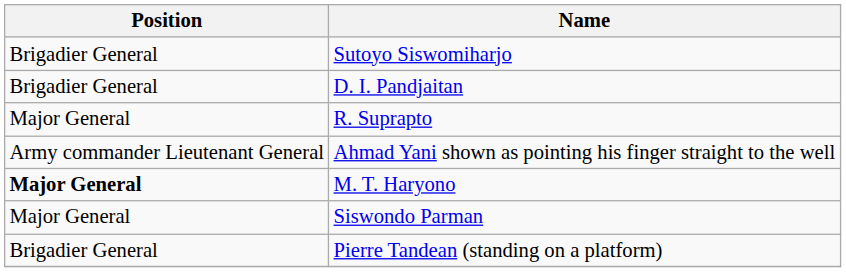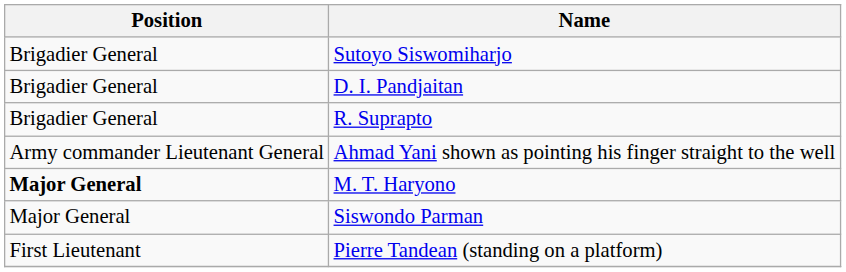 <table class=wikitable>
 <tr>
 <th>Position</th>
 <th>Name</th>
 </tr>
 <tr>
 <td>Brigadier General</td>
 <td><a href='#'>Sutoyo Siswomiharjo</a></td>
 </tr>
 <tr>
 <td>Brigadier General</td>
 <td><a href='#'>D. I. Pandjaitan</a></td>
 </tr>
 <tr>
-<td>Major General</td>
+<td>Brigadier General</td>
 <td><a href='#'>R. Suprapto</a></td>
 </tr>
 <tr>
 <td>Army commander Lieutenant General</td>
 <td><a href='#'>Ahmad Yani</a> shown as pointing his finger straight to the well</td>
 </tr>
 <tr>
 <td><strong>Major General</strong></td>
 <td><a href='#'>M. T. Haryono</a></td>
 </tr>
 <tr>
 <td>Major General</td>
 <td><a href='#'>Siswondo Parman</a></td>
 </tr>
 <tr>
-<td>Brigadier General</td>
+<td>First Lieutenant</td>
 <td><a href='#'>Pierre Tandean</a> (standing on a platform)</td>
 </tr>
 <tr>
 </tr>
 </table>
